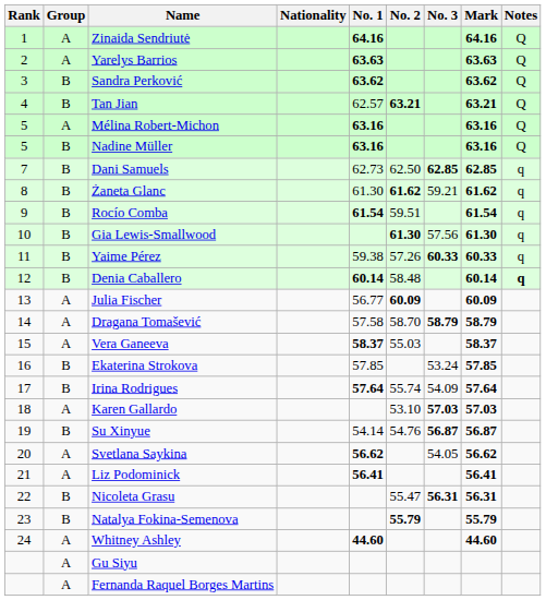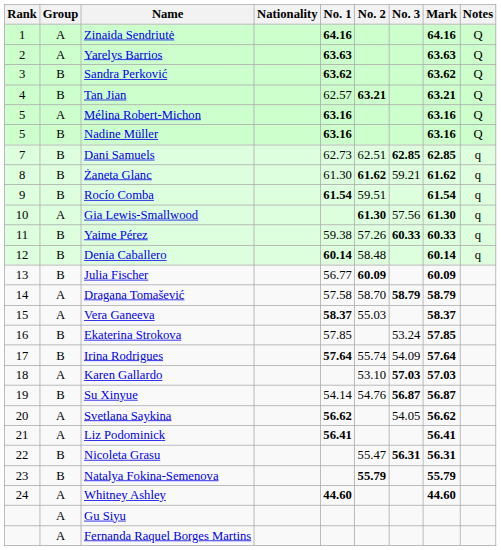 <table class="wikitable sortable" style="text-align:center">
 <tr>
 <th>Rank</th>
 <th>Group</th>
 <th>Name</th>
 <th>Nationality</th>
 <th>No. 1</th>
 <th>No. 2</th>
 <th>No. 3</th>
 <th>Mark</th>
 <th>Notes</th>
 </tr>
 <tr bgcolor=ccffcc>
 <td>1</td>
 <td>A</td>
 <td align=left><a href='#'>Zinaida Sendriutė</a></td>
 <td align=left></td>
 <td><strong>64.16</strong></td>
 <td></td>
 <td></td>
 <td><strong>64.16</strong></td>
 <td>Q</td>
 </tr>
 <tr bgcolor=ccffcc>
 <td>2</td>
 <td>A</td>
 <td align=left><a href='#'>Yarelys Barrios</a></td>
 <td align=left></td>
 <td><strong>63.63</strong></td>
 <td></td>
 <td></td>
 <td><strong>63.63</strong></td>
 <td>Q</td>
 </tr>
 <tr bgcolor=ccffcc>
 <td>3</td>
 <td>B</td>
 <td align=left><a href='#'>Sandra Perković</a></td>
 <td align=left></td>
 <td><strong>63.62</strong></td>
 <td></td>
 <td></td>
 <td><strong>63.62</strong></td>
 <td>Q</td>
 </tr>
 <tr bgcolor=ccffcc>
 <td>4</td>
 <td>B</td>
 <td align=left><a href='#'>Tan Jian</a></td>
 <td align=left></td>
 <td>62.57</td>
 <td><strong>63.21</strong></td>
 <td></td>
 <td><strong>63.21</strong></td>
 <td>Q</td>
 </tr>
 <tr bgcolor=ccffcc>
 <td>5</td>
 <td>A</td>
 <td align=left><a href='#'>Mélina Robert-Michon</a></td>
 <td align=left></td>
 <td><strong>63.16</strong></td>
 <td></td>
 <td></td>
 <td><strong>63.16</strong></td>
 <td>Q</td>
 </tr>
 <tr bgcolor=ccffcc>
 <td>5</td>
 <td>B</td>
 <td align=left><a href='#'>Nadine Müller</a></td>
 <td align=left></td>
 <td><strong>63.16</strong></td>
 <td></td>
 <td></td>
 <td><strong>63.16</strong></td>
 <td>Q</td>
 </tr>
 <tr bgcolor=ddffdd>
 <td>7</td>
 <td>B</td>
 <td align=left><a href='#'>Dani Samuels</a></td>
 <td align=left></td>
 <td>62.73</td>
-<td>62.50</td>
+<td>62.51</td>
 <td><strong>62.85</strong></td>
 <td><strong>62.85</strong></td>
 <td>q</td>
 </tr>
 <tr bgcolor=ddffdd>
 <td>8</td>
 <td>B</td>
 <td align=left><a href='#'>Żaneta Glanc</a></td>
 <td align=left></td>
 <td>61.30</td>
 <td><strong>61.62</strong></td>
 <td>59.21</td>
 <td><strong>61.62</strong></td>
 <td>q</td>
 </tr>
 <tr bgcolor=ddffdd>
 <td>9</td>
 <td>B</td>
 <td align=left><a href='#'>Rocío Comba</a></td>
 <td align=left></td>
 <td><strong>61.54</strong></td>
 <td>59.51</td>
 <td></td>
 <td><strong>61.54</strong></td>
 <td>q</td>
 </tr>
 <tr bgcolor=ddffdd>
 <td>10</td>
-<td>B</td>
+<td>A</td>
 <td align=left><a href='#'>Gia Lewis-Smallwood</a></td>
 <td align=left></td>
 <td></td>
 <td><strong>61.30</strong></td>
 <td>57.56</td>
 <td><strong>61.30</strong></td>
 <td>q</td>
 </tr>
 <tr bgcolor=ddffdd>
 <td>11</td>
 <td>B</td>
 <td align=left><a href='#'>Yaime Pérez</a></td>
 <td align=left></td>
 <td>59.38</td>
 <td>57.26</td>
 <td><strong>60.33</strong></td>
 <td><strong>60.33</strong></td>
 <td>q</td>
 </tr>
 <tr bgcolor=ddffdd>
 <td>12</td>
 <td>B</td>
 <td align=left><a href='#'>Denia Caballero</a></td>
 <td align=left></td>
 <td><strong>60.14</strong></td>
 <td>58.48</td>
 <td></td>
 <td><strong>60.14</strong></td>
-<td><strong>q</strong></td>
+<td>q</td>
 </tr>
 <tr>
 <td>13</td>
-<td>A</td>
+<td>B</td>
 <td align=left><a href='#'>Julia Fischer</a></td>
 <td align=left></td>
 <td>56.77</td>
 <td><strong>60.09</strong></td>
 <td></td>
 <td><strong>60.09</strong></td>
 <td></td>
 </tr>
 <tr>
 <td>14</td>
 <td>A</td>
 <td align=left><a href='#'>Dragana Tomašević</a></td>
 <td align=left></td>
 <td>57.58</td>
 <td>58.70</td>
 <td><strong>58.79</strong></td>
 <td><strong>58.79</strong></td>
 <td></td>
 </tr>
 <tr>
 <td>15</td>
 <td>A</td>
 <td align=left><a href='#'>Vera Ganeeva</a></td>
 <td align=left></td>
 <td><strong>58.37</strong></td>
 <td>55.03</td>
 <td></td>
 <td><strong>58.37</strong></td>
 <td></td>
 </tr>
 <tr>
 <td>16</td>
 <td>B</td>
 <td align=left><a href='#'>Ekaterina Strokova</a></td>
 <td align=left></td>
 <td>57.85</td>
 <td></td>
 <td>53.24</td>
 <td><strong>57.85</strong></td>
 <td></td>
 </tr>
 <tr>
 <td>17</td>
 <td>B</td>
 <td align=left><a href='#'>Irina Rodrigues</a></td>
 <td align=left></td>
 <td><strong>57.64</strong></td>
 <td>55.74</td>
 <td>54.09</td>
 <td><strong>57.64</strong></td>
 <td></td>
 </tr>
 <tr>
 <td>18</td>
 <td>A</td>
 <td align=left><a href='#'>Karen Gallardo</a></td>
 <td align=left></td>
 <td></td>
 <td>53.10</td>
 <td><strong>57.03</strong></td>
 <td><strong>57.03</strong></td>
 <td></td>
 </tr>
 <tr>
 <td>19</td>
 <td>B</td>
 <td align=left><a href='#'>Su Xinyue</a></td>
 <td align=left></td>
 <td>54.14</td>
 <td>54.76</td>
 <td><strong>56.87</strong></td>
 <td><strong>56.87</strong></td>
 <td></td>
 </tr>
 <tr>
 <td>20</td>
 <td>A</td>
 <td align=left><a href='#'>Svetlana Saykina</a></td>
 <td align=left></td>
 <td><strong>56.62</strong></td>
 <td></td>
 <td>54.05</td>
 <td><strong>56.62</strong></td>
 <td></td>
 </tr>
 <tr>
 <td>21</td>
 <td>A</td>
 <td align=left><a href='#'>Liz Podominick</a></td>
 <td align=left></td>
 <td><strong>56.41</strong></td>
 <td></td>
 <td></td>
 <td><strong>56.41</strong></td>
 <td></td>
 </tr>
 <tr>
 <td>22</td>
 <td>B</td>
 <td align=left><a href='#'>Nicoleta Grasu</a></td>
 <td align=left></td>
 <td></td>
 <td>55.47</td>
 <td><strong>56.31</strong></td>
 <td><strong>56.31</strong></td>
 <td></td>
 </tr>
 <tr>
 <td>23</td>
 <td>B</td>
 <td align=left><a href='#'>Natalya Fokina-Semenova</a></td>
 <td align=left></td>
 <td></td>
 <td><strong>55.79</strong></td>
 <td></td>
 <td><strong>55.79</strong></td>
 <td></td>
 </tr>
 <tr>
 <td>24</td>
 <td>A</td>
 <td align=left><a href='#'>Whitney Ashley</a></td>
 <td align=left></td>
 <td><strong>44.60</strong></td>
 <td></td>
 <td></td>
 <td><strong>44.60</strong></td>
 <td></td>
 </tr>
 <tr>
 <td></td>
 <td>A</td>
 <td align=left><a href='#'>Gu Siyu</a></td>
 <td align=left></td>
 <td></td>
 <td></td>
 <td></td>
 <td><strong></strong></td>
 <td></td>
 </tr>
 <tr>
 <td></td>
 <td>A</td>
 <td align=left><a href='#'>Fernanda Raquel Borges Martins</a></td>
 <td align=left></td>
 <td></td>
 <td></td>
 <td></td>
 <td><strong></strong></td>
 <td></td>
 </tr>
 </table>
